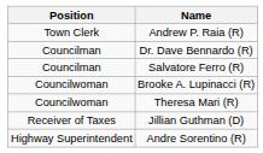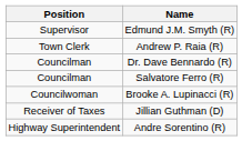 <table style="text-align:center; float:right; font-size:85%; margin-left:2em; margin:10px;" class="wikitable">
 <tr>
 <th>Position</th>
 <th>Name</th>
+</tr>
+<tr>
+<td>Supervisor</td>
+<td>Edmund J.M. Smyth (R)</td>
 </tr>
 <tr>
 <td>Town Clerk</td>
 <td>Andrew P. Raia (R)</td>
 </tr>
 <tr>
 <td>Councilman</td>
 <td>Dr. Dave Bennardo (R)</td>
 </tr>
 <tr>
 <td>Councilman</td>
 <td>Salvatore Ferro (R)</td>
 </tr>
 <tr>
 <td>Councilwoman</td>
 <td>Brooke A. Lupinacci (R)</td>
 </tr>
 <tr>
-<td>Councilwoman</td>
-<td>Theresa Mari (R)</td>
-</tr>
-<tr>
 <td>Receiver of Taxes</td>
 <td>Jillian Guthman (D)</td>
 </tr>
 <tr>
 <td>Highway Superintendent</td>
 <td>Andre Sorentino (R)</td>
 </tr>
 </table>
